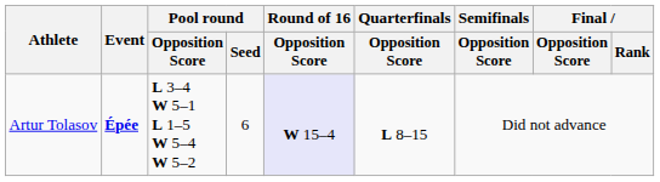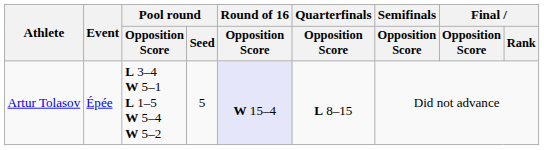 <table class=wikitable style="text-align:center;font-size:90%">
 <tr>
 <th rowspan=2>Athlete</th>
 <th rowspan=2>Event</th>
 <th colspan=2>Pool round</th>
 <th>Round of 16</th>
 <th>Quarterfinals</th>
 <th>Semifinals</th>
 <th colspan=2>Final / </th>
 </tr>
 <tr style="font-size:95%">
 <th>Opposition<br>Score</th>
 <th>Seed</th>
 <th>Opposition<br>Score</th>
 <th>Opposition<br>Score</th>
 <th>Opposition<br>Score</th>
 <th>Opposition<br>Score</th>
 <th>Rank</th>
 </tr>
 <tr>
 <td align=left><a href='#'>Artur Tolasov</a></td>
-<td align=left><strong><a href='#'>Épée</a></strong></td>
+<td align=left><a href='#'>Épée</a></td>
 <td align=left> <strong>L</strong> 3–4<br> <strong>W</strong> 5–1<br> <strong>L</strong> 1–5<br> <strong>W</strong> 5–4<br> <strong>W</strong> 5–2</td>
-<td>6</td>
+<td>5</td>
 <td style="background: lavender;"><br><strong>W</strong> 15–4</td>
 <td><br><strong>L</strong> 8–15</td>
 <td colspan=3>Did not advance</td>
 </tr>
 </table>
